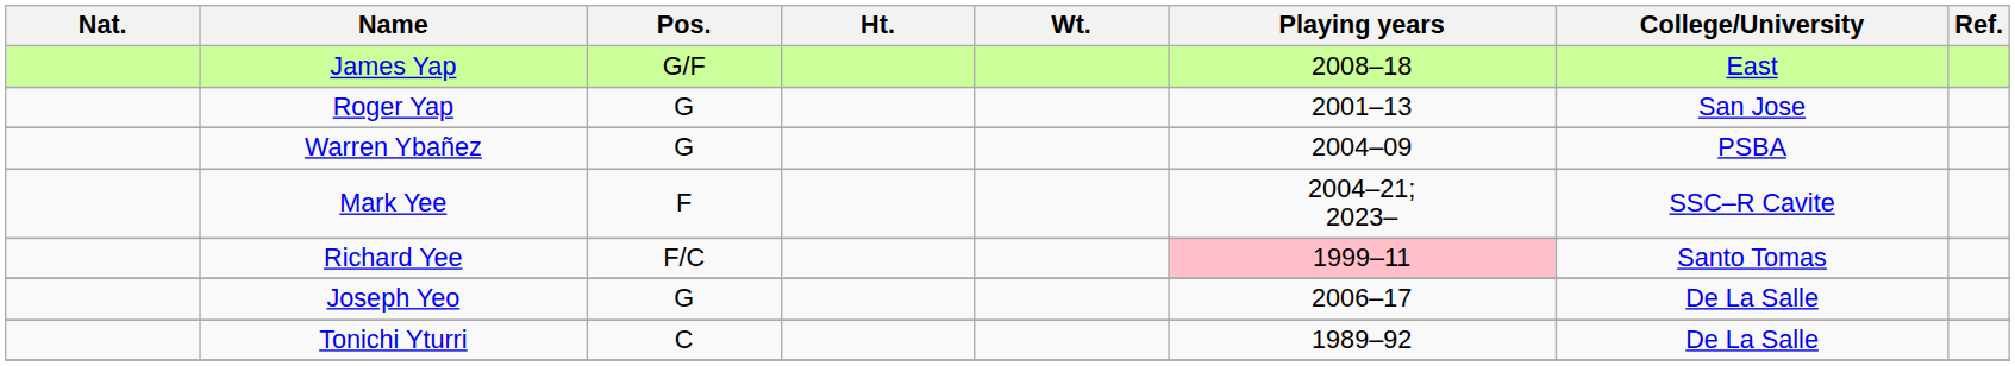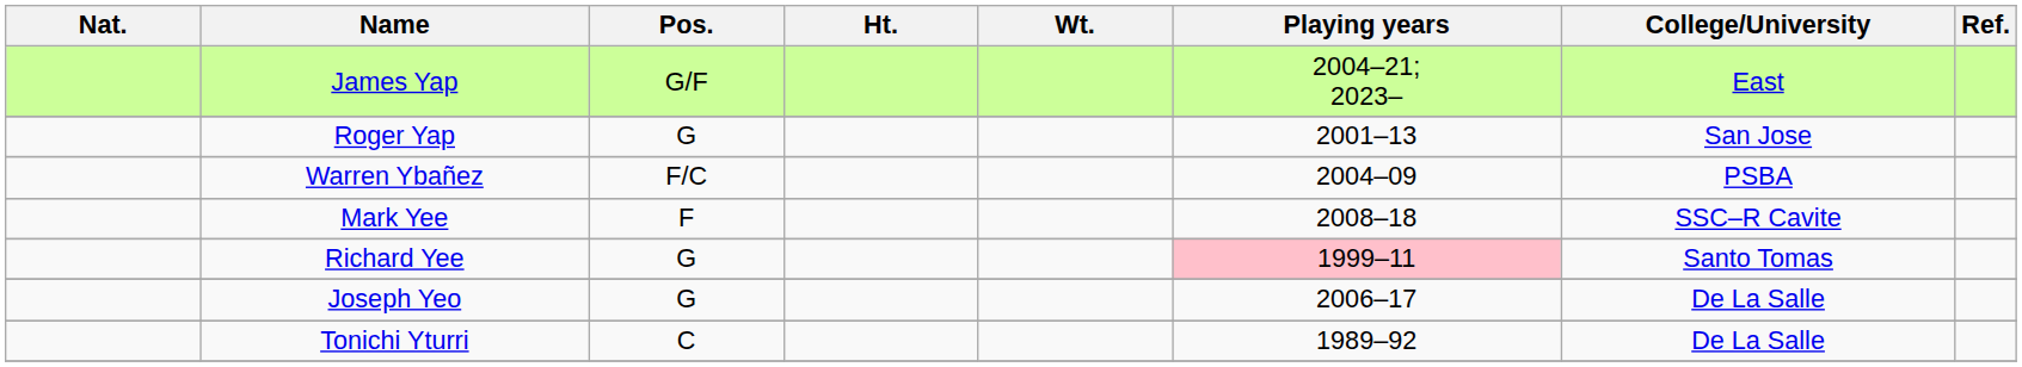 <table class="wikitable" style="text-align:center;">
 <tr>
 <th scope="col" width="10%">Nat.</th>
 <th scope="col" width="20%">Name</th>
 <th scope="col" width="10%">Pos.</th>
 <th scope="col" width="10%">Ht.</th>
 <th scope="col" width="10%">Wt.</th>
 <th scope="col" width="20%">Playing years</th>
 <th scope="col" width="20%">College/University</th>
 <th scope="col" width="5%">Ref.</th>
 </tr>
 <tr style="background:#CCFF99; width:1em">
 <td></td>
 <td><a href='#'>James Yap</a></td>
 <td>G/F</td>
 <td></td>
 <td></td>
-<td>2008–18</td>
+<td>2004–21;<br>2023–</td>
 <td><a href='#'>East</a></td>
 <td></td>
 </tr>
 <tr>
 </tr>
 <tr>
 <td></td>
 <td><a href='#'>Roger Yap</a></td>
 <td>G</td>
 <td></td>
 <td></td>
 <td>2001–13</td>
 <td><a href='#'>San Jose</a></td>
 <td></td>
 </tr>
 <tr>
 </tr>
 <tr>
 <td></td>
 <td><a href='#'>Warren Ybañez</a></td>
-<td>G</td>
+<td>F/C</td>
 <td></td>
 <td></td>
 <td>2004–09</td>
 <td><a href='#'>PSBA</a></td>
 <td></td>
 </tr>
 <tr>
 </tr>
 <tr>
 <td></td>
 <td><a href='#'>Mark Yee</a></td>
 <td>F</td>
 <td></td>
 <td></td>
-<td>2004–21;<br>2023–</td>
+<td>2008–18</td>
 <td><a href='#'>SSC–R Cavite</a></td>
 <td></td>
 </tr>
 <tr>
 </tr>
 <tr>
 <td></td>
 <td><a href='#'>Richard Yee</a></td>
-<td>F/C</td>
+<td>G</td>
 <td></td>
 <td></td>
 <td style="background: pink;">1999–11</td>
 <td><a href='#'>Santo Tomas</a></td>
 <td></td>
 </tr>
 <tr>
 </tr>
 <tr>
 <td></td>
 <td><a href='#'>Joseph Yeo</a></td>
 <td>G</td>
 <td></td>
 <td></td>
 <td>2006–17</td>
 <td><a href='#'>De La Salle</a></td>
 <td></td>
 </tr>
 <tr>
 </tr>
 <tr>
 <td></td>
 <td><a href='#'>Tonichi Yturri</a></td>
 <td>C</td>
 <td></td>
 <td></td>
 <td>1989–92</td>
 <td><a href='#'>De La Salle</a></td>
 <td></td>
 </tr>
 <tr>
 </tr>
 </table>
